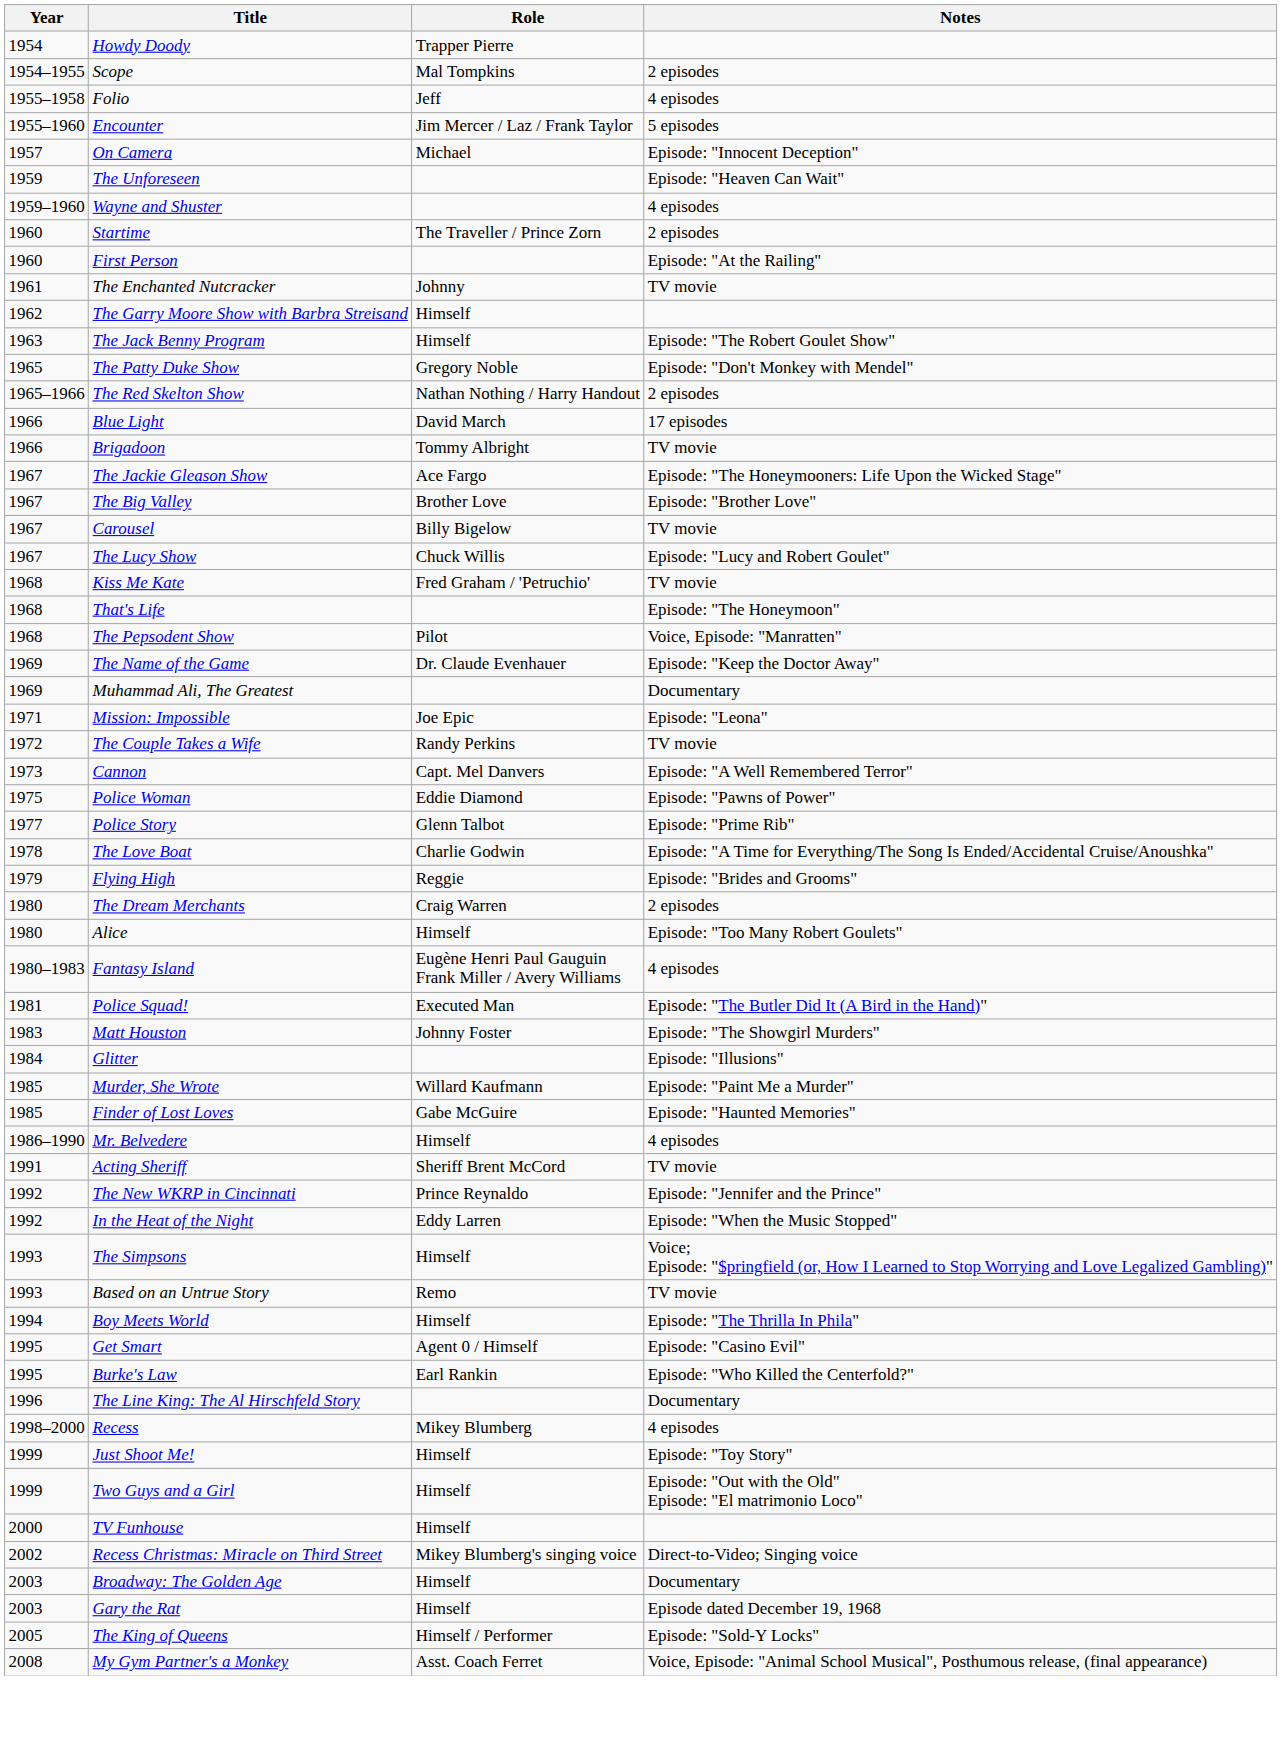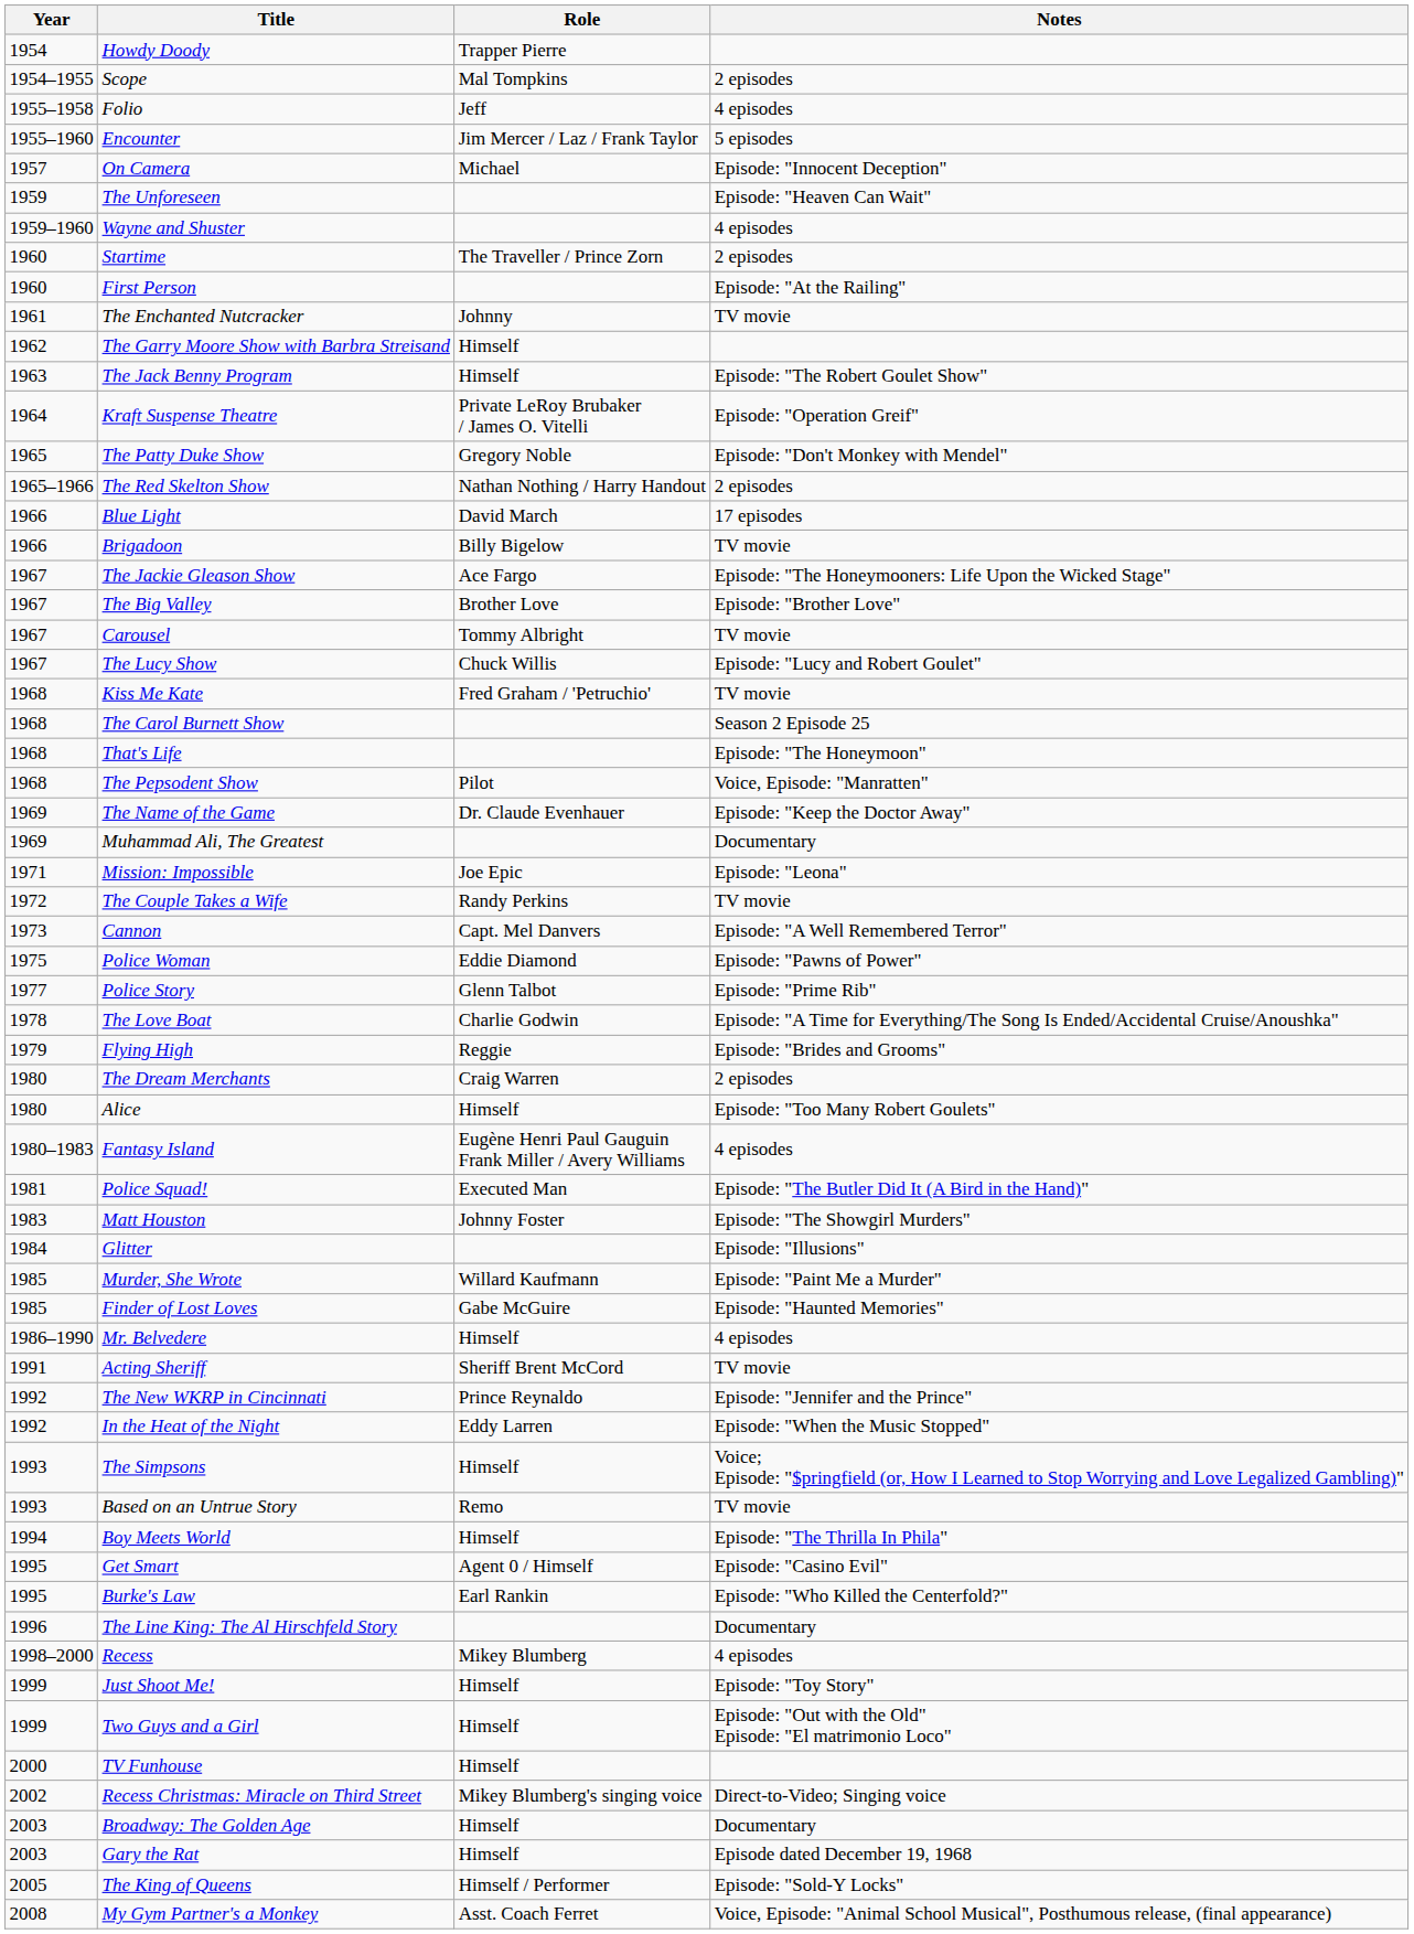 <table class="wikitable sortable">
 <tr>
 <th>Year</th>
 <th>Title</th>
 <th>Role</th>
 <th class="unsortable">Notes</th>
 </tr>
 <tr>
 <td>1954</td>
 <td><em><a href='#'>Howdy Doody</a></em></td>
 <td>Trapper Pierre</td>
 <td></td>
 </tr>
 <tr>
 <td>1954–1955</td>
 <td><em>Scope</em></td>
 <td>Mal Tompkins</td>
 <td>2 episodes</td>
 </tr>
 <tr>
 <td>1955–1958</td>
 <td><em>Folio</em></td>
 <td>Jeff</td>
 <td>4 episodes</td>
 </tr>
 <tr>
 <td>1955–1960</td>
 <td><em><a href='#'>Encounter</a></em></td>
 <td>Jim Mercer / Laz / Frank Taylor</td>
 <td>5 episodes</td>
 </tr>
 <tr>
 <td>1957</td>
 <td><em><a href='#'>On Camera</a></em></td>
 <td>Michael</td>
 <td>Episode: "Innocent Deception"</td>
 </tr>
 <tr>
 <td>1959</td>
 <td data-sort-value="Unforeseen, The"><em><a href='#'>The Unforeseen</a></em></td>
 <td></td>
 <td>Episode: "Heaven Can Wait"</td>
 </tr>
 <tr>
 <td>1959–1960</td>
 <td><em><a href='#'>Wayne and Shuster</a></em></td>
 <td></td>
 <td>4 episodes</td>
 </tr>
 <tr>
 <td>1960</td>
 <td><em><a href='#'>Startime</a></em></td>
 <td>The Traveller / Prince Zorn</td>
 <td>2 episodes</td>
 </tr>
 <tr>
 <td>1960</td>
 <td><em><a href='#'>First Person</a></em></td>
 <td></td>
 <td>Episode: "At the Railing"</td>
 </tr>
 <tr>
 <td>1961</td>
 <td data-sort-value="Enchanted Nutcracker, The"><em>The Enchanted Nutcracker</em></td>
 <td>Johnny</td>
 <td>TV movie</td>
 </tr>
 <tr>
 <td>1962</td>
 <td data-sort-value="Garry Moore Show with Barbra Streisand, The"><em><a href='#'>The Garry Moore Show with Barbra Streisand</a></em></td>
 <td>Himself</td>
 </tr>
 <tr>
 <td>1963</td>
 <td data-sort-value="Jack Benny Program, The"><em><a href='#'>The Jack Benny Program</a></em></td>
 <td>Himself</td>
 <td>Episode: "The Robert Goulet Show"</td>
 </tr>
 <tr>
+<td>1964</td>
+<td><em><a href='#'>Kraft Suspense Theatre</a></em></td>
+<td>Private LeRoy Brubaker <br> / James O. Vitelli</td>
+<td>Episode: "Operation Greif"</td>
+</tr>
+<tr>
 <td>1965</td>
 <td data-sort-value="Patty Duke Show, The"><em><a href='#'>The Patty Duke Show</a></em></td>
 <td>Gregory Noble</td>
 <td>Episode: "Don't Monkey with Mendel"</td>
 </tr>
 <tr>
 <td>1965–1966</td>
 <td data-sort-value="Red Skelton Show, The"><em><a href='#'>The Red Skelton Show</a></em></td>
 <td>Nathan Nothing / Harry Handout</td>
 <td>2 episodes</td>
 </tr>
 <tr>
 <td>1966</td>
 <td><em><a href='#'>Blue Light</a></em></td>
 <td>David March</td>
 <td>17 episodes</td>
 </tr>
 <tr>
 <td>1966</td>
 <td><em><a href='#'>Brigadoon</a></em></td>
-<td>Tommy Albright</td>
+<td>Billy Bigelow</td>
 <td>TV movie</td>
 </tr>
 <tr>
 <td>1967</td>
 <td data-sort-value="Jackie Gleason Show, The"><em><a href='#'>The Jackie Gleason Show</a></em></td>
 <td>Ace Fargo</td>
 <td>Episode: "The Honeymooners: Life Upon the Wicked Stage"</td>
 </tr>
 <tr>
 <td>1967</td>
 <td data-sort-value="Big Valley, The"><em><a href='#'>The Big Valley</a></em></td>
 <td>Brother Love</td>
 <td>Episode: "Brother Love"</td>
 </tr>
 <tr>
 <td>1967</td>
 <td><em><a href='#'>Carousel</a></em></td>
-<td>Billy Bigelow</td>
+<td>Tommy Albright</td>
 <td>TV movie</td>
 </tr>
 <tr>
 <td>1967</td>
 <td data-sort-value="Lucy Show, The"><em><a href='#'>The Lucy Show</a></em></td>
 <td>Chuck Willis</td>
 <td>Episode: "Lucy and Robert Goulet"</td>
 </tr>
 <tr>
 <td>1968</td>
 <td><em><a href='#'>Kiss Me Kate</a></em></td>
 <td>Fred Graham / 'Petruchio'</td>
 <td>TV movie</td>
+</tr>
+<tr>
+<td>1968</td>
+<td data-sort-value="Carol Burnett Show, The"><em><a href='#'>The Carol Burnett Show</a></em></td>
+<td></td>
+<td>Season 2 Episode 25</td>
 </tr>
 <tr>
 <td>1968</td>
 <td><em><a href='#'>That's Life</a></em></td>
 <td></td>
 <td>Episode: "The Honeymoon"</td>
 </tr>
 <tr>
 <td>1968</td>
 <td data-sort-value="Pepsodent Show, The"><em><a href='#'>The Pepsodent Show</a></em></td>
 <td>Pilot</td>
 <td>Voice, Episode: "Manratten"</td>
 </tr>
 <tr>
 <td>1969</td>
 <td data-sort-value="Name of the Game, The"><em><a href='#'>The Name of the Game</a></em></td>
 <td>Dr. Claude Evenhauer</td>
 <td>Episode: "Keep the Doctor Away"</td>
 </tr>
 <tr>
 <td>1969</td>
 <td><em>Muhammad Ali, The Greatest</em></td>
 <td></td>
 <td>Documentary</td>
 </tr>
 <tr>
 <td>1971</td>
 <td><em><a href='#'>Mission: Impossible</a></em></td>
 <td>Joe Epic</td>
 <td>Episode: "Leona"</td>
 </tr>
 <tr>
 <td>1972</td>
 <td data-sort-value="Couple Takes a Wife, The"><em><a href='#'>The Couple Takes a Wife</a></em></td>
 <td>Randy Perkins</td>
 <td>TV movie</td>
 </tr>
 <tr>
 <td>1973</td>
 <td><em><a href='#'>Cannon</a></em></td>
 <td>Capt. Mel Danvers</td>
 <td>Episode: "A Well Remembered Terror"</td>
 </tr>
 <tr>
 <td>1975</td>
 <td><em><a href='#'>Police Woman</a></em></td>
 <td>Eddie Diamond</td>
 <td>Episode: "Pawns of Power"</td>
 </tr>
 <tr>
 <td>1977</td>
 <td><em><a href='#'>Police Story</a></em></td>
 <td>Glenn Talbot</td>
 <td>Episode: "Prime Rib"</td>
 </tr>
 <tr>
 <td>1978</td>
 <td data-sort-value="Love Boat, The"><em><a href='#'>The Love Boat</a></em></td>
 <td>Charlie Godwin</td>
 <td>Episode: "A Time for Everything/The Song Is Ended/Accidental Cruise/Anoushka"</td>
 </tr>
 <tr>
 <td>1979</td>
 <td><em><a href='#'>Flying High</a></em></td>
 <td>Reggie</td>
 <td>Episode: "Brides and Grooms"</td>
 </tr>
 <tr>
 <td>1980</td>
 <td data-sort-value="Dream Merchants, The"><em><a href='#'>The Dream Merchants</a></em></td>
 <td>Craig Warren</td>
 <td>2 episodes</td>
 </tr>
 <tr>
 <td>1980</td>
 <td><em>Alice</em></td>
 <td>Himself</td>
 <td>Episode: "Too Many Robert Goulets"</td>
 </tr>
 <tr>
 <td>1980–1983</td>
 <td><em><a href='#'>Fantasy Island</a></em></td>
 <td>Eugène Henri Paul Gauguin <br> Frank Miller / Avery Williams</td>
 <td>4 episodes</td>
 </tr>
 <tr>
 <td>1981</td>
 <td><em><a href='#'>Police Squad!</a></em></td>
 <td>Executed Man</td>
 <td>Episode: "<a href='#'>The Butler Did It (A Bird in the Hand)</a>"</td>
 </tr>
 <tr>
 <td>1983</td>
 <td><em><a href='#'>Matt Houston</a></em></td>
 <td>Johnny Foster</td>
 <td>Episode: "The Showgirl Murders"</td>
 </tr>
 <tr>
 <td>1984</td>
 <td><em><a href='#'>Glitter</a></em></td>
 <td></td>
 <td>Episode: "Illusions"</td>
 </tr>
 <tr>
 <td>1985</td>
 <td><em><a href='#'>Murder, She Wrote</a></em></td>
 <td>Willard Kaufmann</td>
 <td>Episode: "Paint Me a Murder"</td>
 </tr>
 <tr>
 <td>1985</td>
 <td><em><a href='#'>Finder of Lost Loves</a></em></td>
 <td>Gabe McGuire</td>
 <td>Episode: "Haunted Memories"</td>
 </tr>
 <tr>
 <td>1986–1990</td>
 <td><em><a href='#'>Mr. Belvedere</a></em></td>
 <td>Himself</td>
 <td>4 episodes</td>
 </tr>
 <tr>
 <td>1991</td>
 <td><em><a href='#'>Acting Sheriff</a></em></td>
 <td>Sheriff Brent McCord</td>
 <td>TV movie</td>
 </tr>
 <tr>
 <td>1992</td>
 <td data-sort-value="New WKRP in Cincinnati, The"><em><a href='#'>The New WKRP in Cincinnati</a></em></td>
 <td>Prince Reynaldo</td>
 <td>Episode: "Jennifer and the Prince"</td>
 </tr>
 <tr>
 <td>1992</td>
 <td><em><a href='#'>In the Heat of the Night</a></em></td>
 <td>Eddy Larren</td>
 <td>Episode: "When the Music Stopped"</td>
 </tr>
 <tr>
 <td>1993</td>
 <td data-sort-value="Simpsons, The"><em><a href='#'>The Simpsons</a></em></td>
 <td>Himself</td>
 <td>Voice; <br> Episode: "<a href='#'>$pringfield (or, How I Learned to Stop Worrying and Love Legalized Gambling)</a>"</td>
 </tr>
 <tr>
 <td>1993</td>
 <td><em>Based on an Untrue Story</em></td>
 <td>Remo</td>
 <td>TV movie</td>
 </tr>
 <tr>
 <td>1994</td>
 <td><em><a href='#'>Boy Meets World</a></em></td>
 <td>Himself</td>
 <td>Episode: "<a href='#'>The Thrilla In Phila</a>"</td>
 </tr>
 <tr>
 <td>1995</td>
 <td><em><a href='#'>Get Smart</a></em></td>
 <td>Agent 0 / Himself</td>
 <td>Episode: "Casino Evil"</td>
 </tr>
 <tr>
 <td>1995</td>
 <td><em><a href='#'>Burke's Law</a></em></td>
 <td>Earl Rankin</td>
 <td>Episode: "Who Killed the Centerfold?"</td>
 </tr>
 <tr>
 <td>1996</td>
 <td data-sort-value="Line King: The Al Hirschfeld Story, The"><em><a href='#'>The Line King: The Al Hirschfeld Story</a></em></td>
 <td></td>
 <td>Documentary</td>
 </tr>
 <tr>
 <td>1998–2000</td>
 <td><em><a href='#'>Recess</a></em></td>
 <td>Mikey Blumberg</td>
 <td>4 episodes</td>
 </tr>
 <tr>
 <td>1999</td>
 <td><em><a href='#'>Just Shoot Me!</a></em></td>
 <td>Himself</td>
 <td>Episode: "Toy Story"</td>
 </tr>
 <tr>
 <td>1999</td>
 <td><em><a href='#'>Two Guys and a Girl</a></em></td>
 <td>Himself</td>
 <td>Episode: "Out with the Old"<br>Episode: "El matrimonio Loco"</td>
 </tr>
 <tr>
 <td>2000</td>
 <td><em><a href='#'>TV Funhouse</a></em></td>
 <td>Himself</td>
 <td></td>
 </tr>
 <tr>
 <td>2002</td>
 <td><em><a href='#'>Recess Christmas: Miracle on Third Street</a></em></td>
 <td>Mikey Blumberg's singing voice</td>
 <td>Direct-to-Video; Singing voice</td>
 </tr>
 <tr>
 <td>2003</td>
 <td><em><a href='#'>Broadway: The Golden Age</a></em></td>
 <td>Himself</td>
 <td>Documentary</td>
 </tr>
 <tr>
 <td>2003</td>
 <td><em><a href='#'>Gary the Rat</a></em></td>
 <td>Himself</td>
 <td>Episode dated December 19, 1968</td>
 </tr>
 <tr>
 <td>2005</td>
 <td data-sort-value="King of Queens, The"><em><a href='#'>The King of Queens</a></em></td>
 <td>Himself / Performer</td>
 <td>Episode: "Sold-Y Locks"</td>
 </tr>
 <tr>
 <td>2008</td>
 <td><em><a href='#'>My Gym Partner's a Monkey</a></em></td>
 <td>Asst. Coach Ferret</td>
 <td>Voice, Episode: "Animal School Musical", Posthumous release, (final appearance)</td>
 </tr>
 </table>
